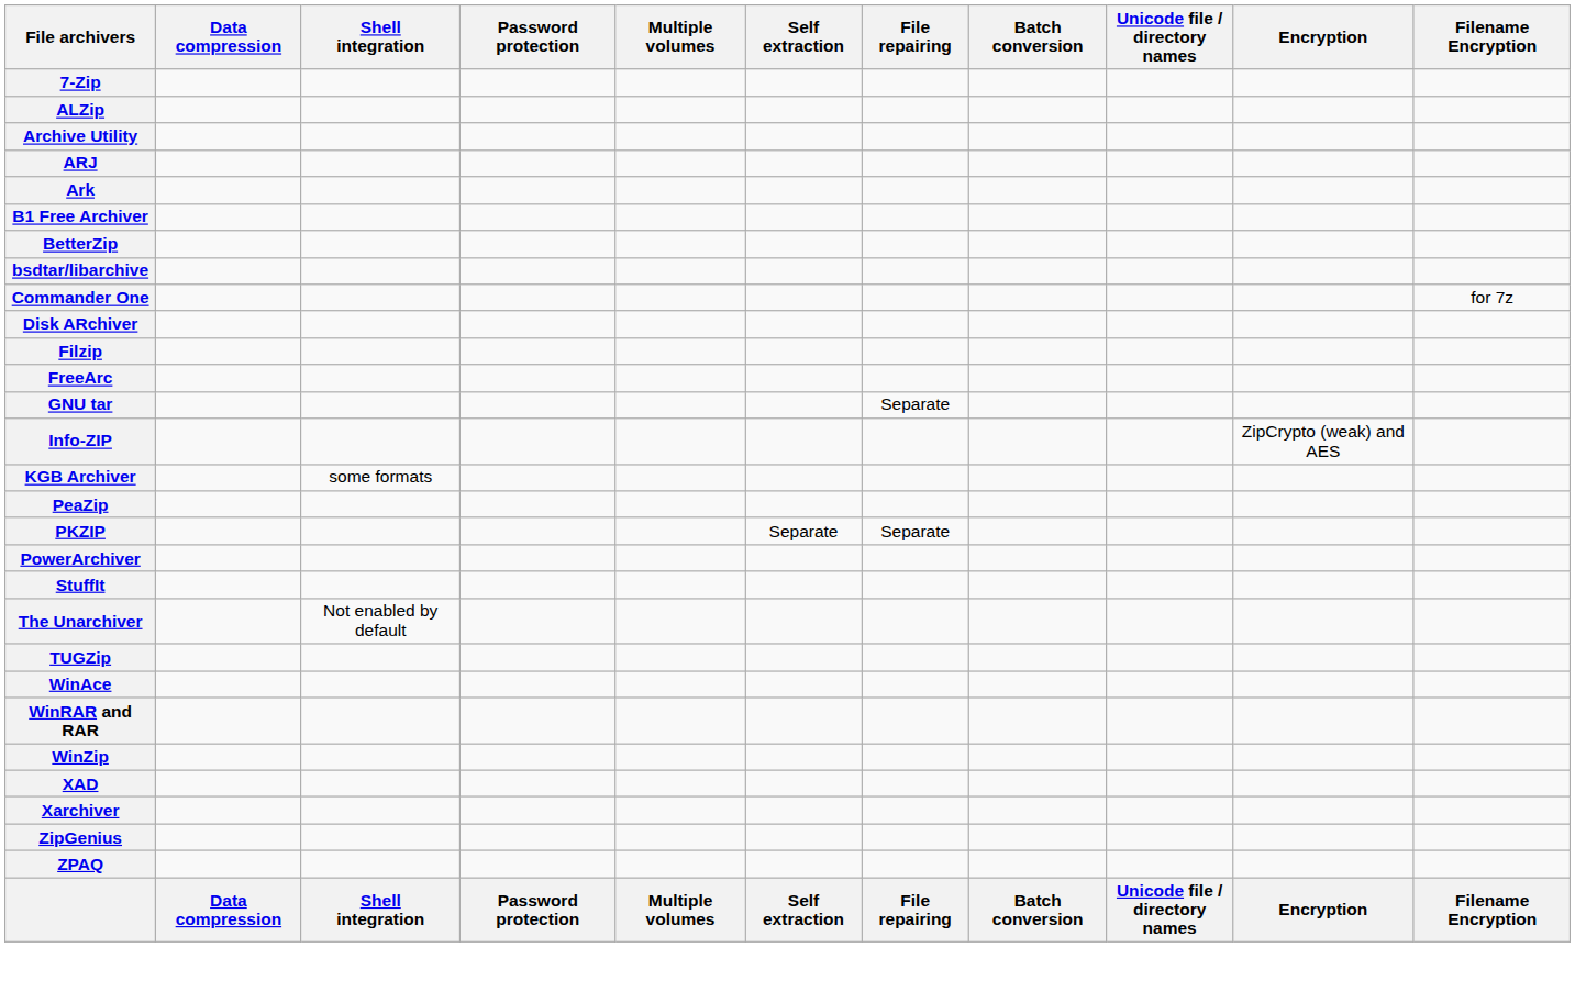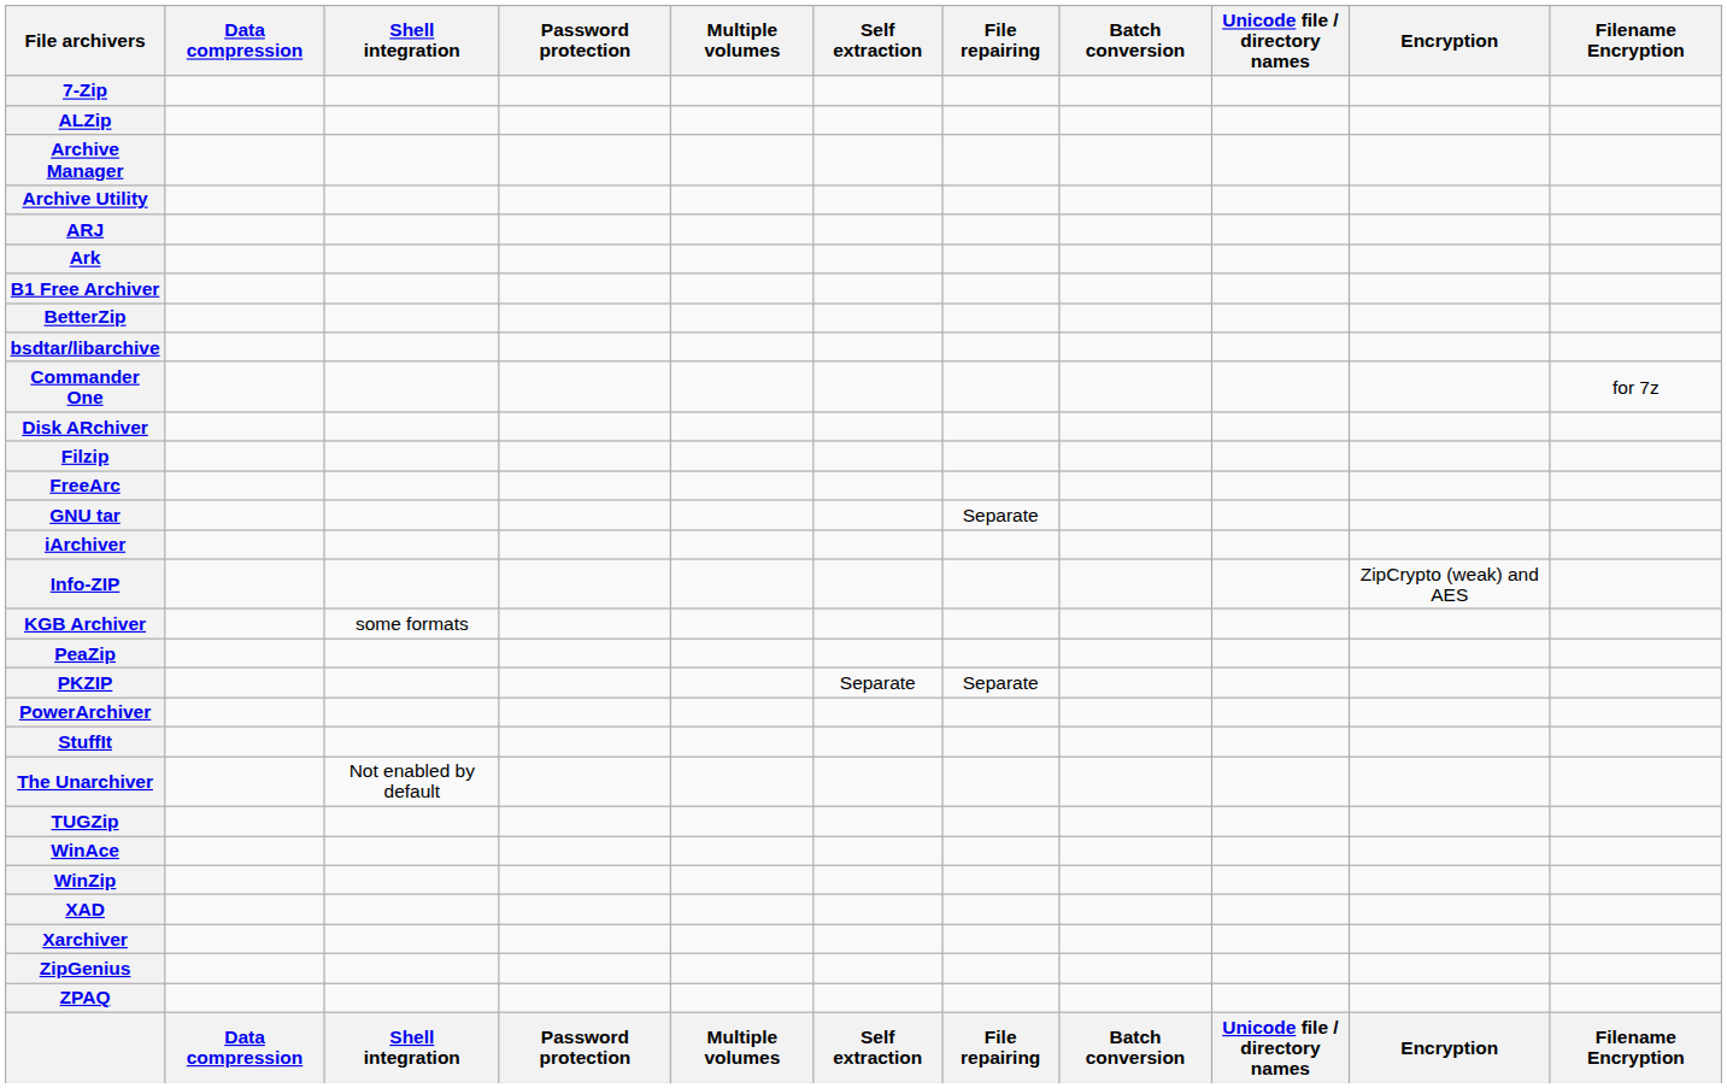 <table class="wikitable sortable sort-under" style="font-size: 85%; text-align: center; width: auto;">
 <tr>
 <th>File archivers</th>
 <th><a href='#'>Data compression</a></th>
 <th><a href='#'>Shell</a><br>integration</th>
 <th>Password protection</th>
 <th>Multiple volumes</th>
 <th>Self extraction</th>
 <th>File repairing</th>
 <th>Batch conversion</th>
 <th><a href='#'>Unicode</a> file /<br>directory names</th>
 <th>Encryption</th>
 <th>Filename Encryption</th>
 </tr>
 <tr>
 <th><a href='#'>7-Zip</a></th>
 <td></td>
 <td></td>
 <td></td>
 <td></td>
 <td></td>
 <td></td>
 <td></td>
 <td></td>
 <td></td>
 <td></td>
 </tr>
 <tr>
 <th><a href='#'>ALZip</a></th>
+<td></td>
+<td></td>
+<td></td>
+<td></td>
+<td></td>
+<td></td>
+<td></td>
+<td></td>
+<td></td>
+<td></td>
+</tr>
+<tr>
+<th><a href='#'>Archive Manager</a></th>
 <td></td>
 <td></td>
 <td></td>
 <td></td>
 <td></td>
 <td></td>
 <td></td>
 <td></td>
 <td></td>
 <td></td>
 </tr>
 <tr>
 <th><a href='#'>Archive Utility</a></th>
 <td></td>
 <td></td>
 <td></td>
 <td></td>
 <td></td>
 <td></td>
 <td></td>
 <td></td>
 <td></td>
 <td></td>
 </tr>
 <tr>
 <th><a href='#'>ARJ</a></th>
 <td></td>
 <td></td>
 <td></td>
 <td></td>
 <td></td>
 <td></td>
 <td></td>
 <td></td>
 <td></td>
 <td></td>
 </tr>
 <tr>
 <th><a href='#'>Ark</a></th>
 <td></td>
 <td></td>
 <td></td>
 <td></td>
 <td></td>
 <td></td>
 <td></td>
 <td></td>
 <td></td>
 <td></td>
 </tr>
 <tr>
 <th><a href='#'>B1 Free Archiver</a></th>
 <td></td>
 <td></td>
 <td></td>
 <td></td>
 <td></td>
 <td></td>
 <td></td>
 <td></td>
 <td></td>
 <td></td>
 </tr>
 <tr>
 <th><a href='#'>BetterZip</a></th>
 <td></td>
 <td></td>
 <td></td>
 <td></td>
 <td></td>
 <td></td>
 <td></td>
 <td></td>
 <td></td>
 <td></td>
 </tr>
 <tr>
 <th><a href='#'>bsdtar/libarchive</a></th>
 <td></td>
 <td></td>
 <td></td>
 <td></td>
 <td></td>
 <td></td>
 <td></td>
 <td></td>
 <td></td>
 <td></td>
 </tr>
 <tr>
 <th><a href='#'>Commander One</a></th>
 <td></td>
 <td></td>
 <td></td>
 <td></td>
 <td></td>
 <td></td>
 <td></td>
 <td></td>
 <td></td>
 <td> for 7z</td>
 </tr>
 <tr>
 <th><a href='#'>Disk ARchiver</a></th>
 <td></td>
 <td></td>
 <td></td>
 <td></td>
 <td></td>
 <td></td>
 <td></td>
 <td></td>
 <td></td>
 <td></td>
 </tr>
 <tr>
 <th><a href='#'>Filzip</a></th>
 <td></td>
 <td></td>
 <td></td>
 <td></td>
 <td></td>
 <td></td>
 <td></td>
 <td></td>
 <td></td>
 <td></td>
 </tr>
 <tr>
 <th><a href='#'>FreeArc</a></th>
 <td></td>
 <td></td>
 <td></td>
 <td></td>
 <td></td>
 <td></td>
 <td></td>
 <td></td>
 <td></td>
 <td></td>
 </tr>
 <tr>
 <th><a href='#'>GNU tar</a></th>
 <td></td>
 <td></td>
 <td></td>
 <td></td>
 <td></td>
 <td>Separate</td>
 <td></td>
 <td></td>
 <td></td>
 <td></td>
 </tr>
 <tr>
+<th><a href='#'>iArchiver</a></th>
+<td></td>
+<td></td>
+<td></td>
+<td></td>
+<td></td>
+<td></td>
+<td></td>
+<td></td>
+<td></td>
+<td></td>
+</tr>
+<tr>
 <th><a href='#'>Info-ZIP</a></th>
 <td></td>
 <td></td>
 <td></td>
 <td></td>
 <td></td>
 <td></td>
 <td></td>
 <td></td>
 <td>ZipCrypto (weak) and AES</td>
 <td></td>
 </tr>
 <tr>
 <th><a href='#'>KGB Archiver</a></th>
 <td></td>
 <td>some formats</td>
 <td></td>
 <td></td>
 <td></td>
 <td></td>
 <td></td>
 <td></td>
 <td></td>
 <td></td>
 </tr>
 <tr>
 <th><a href='#'>PeaZip</a></th>
 <td></td>
 <td></td>
 <td></td>
 <td></td>
 <td></td>
 <td></td>
 <td></td>
 <td></td>
 <td></td>
 <td></td>
 </tr>
 <tr>
 <th><a href='#'>PKZIP</a></th>
 <td></td>
 <td></td>
 <td></td>
 <td></td>
 <td>Separate</td>
 <td>Separate</td>
 <td></td>
 <td></td>
 <td></td>
 <td></td>
 </tr>
 <tr>
 <th><a href='#'>PowerArchiver</a></th>
 <td></td>
 <td></td>
 <td></td>
 <td></td>
 <td></td>
 <td></td>
 <td></td>
 <td></td>
 <td></td>
 <td></td>
 </tr>
 <tr>
 <th><a href='#'>StuffIt</a></th>
 <td></td>
 <td></td>
 <td></td>
 <td></td>
 <td></td>
 <td></td>
 <td></td>
 <td></td>
 <td></td>
 <td></td>
 </tr>
 <tr>
 <th><a href='#'>The Unarchiver</a></th>
 <td></td>
 <td>Not enabled by default</td>
 <td></td>
 <td></td>
 <td></td>
 <td></td>
 <td></td>
 <td></td>
 <td></td>
 <td></td>
 </tr>
 <tr>
 <th><a href='#'>TUGZip</a></th>
 <td></td>
 <td></td>
 <td></td>
 <td></td>
 <td></td>
 <td></td>
 <td></td>
 <td></td>
 <td></td>
 <td></td>
 </tr>
 <tr>
 <th><a href='#'>WinAce</a></th>
 <td></td>
 <td></td>
 <td></td>
 <td></td>
 <td></td>
 <td></td>
 <td></td>
 <td></td>
 <td></td>
 <td></td>
 </tr>
 <tr>
-<th><a href='#'>WinRAR</a> and RAR</th>
-<td></td>
-<td></td>
-<td></td>
-<td></td>
-<td></td>
-<td></td>
-<td></td>
-<td></td>
-<td></td>
-<td></td>
-</tr>
-<tr>
 <th><a href='#'>WinZip</a></th>
 <td></td>
 <td></td>
 <td></td>
 <td></td>
 <td></td>
 <td></td>
 <td></td>
 <td></td>
 <td></td>
 <td></td>
 </tr>
 <tr>
 <th><a href='#'>XAD</a></th>
 <td></td>
 <td></td>
 <td></td>
 <td></td>
 <td></td>
 <td></td>
 <td></td>
 <td></td>
 <td></td>
 <td></td>
 </tr>
 <tr>
 <th><a href='#'>Xarchiver</a></th>
 <td></td>
 <td></td>
 <td></td>
 <td></td>
 <td></td>
 <td></td>
 <td></td>
 <td></td>
 <td></td>
 <td></td>
 </tr>
 <tr>
 <th><a href='#'>ZipGenius</a></th>
 <td></td>
 <td></td>
 <td></td>
 <td></td>
 <td></td>
 <td></td>
 <td></td>
 <td></td>
 <td></td>
 <td></td>
 </tr>
 <tr>
 <th><a href='#'>ZPAQ</a></th>
 <td></td>
 <td></td>
 <td></td>
 <td></td>
 <td></td>
 <td></td>
 <td></td>
 <td></td>
 <td></td>
 <td></td>
 </tr>
 <tr class="sortbottom">
 <th></th>
 <th><a href='#'>Data compression</a></th>
 <th><a href='#'>Shell</a><br>integration</th>
 <th>Password protection</th>
 <th>Multiple volumes</th>
 <th>Self extraction</th>
 <th>File repairing</th>
 <th>Batch conversion</th>
 <th><a href='#'>Unicode</a> file /<br>directory names</th>
 <th>Encryption</th>
 <th>Filename Encryption</th>
 </tr>
 </table>
